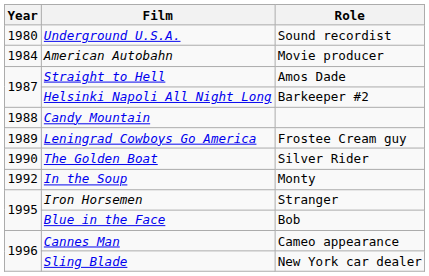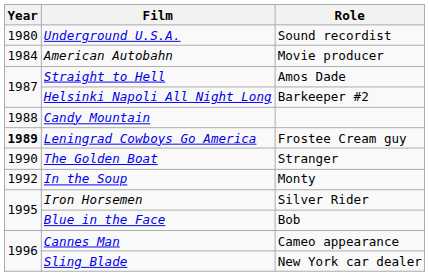 <table class="wikitable">
 <tr>
 <th>Year</th>
 <th>Film</th>
 <th>Role</th>
 </tr>
 <tr>
 <td>1980</td>
 <td><em><a href='#'>Underground U.S.A.</a></em></td>
 <td>Sound recordist</td>
 </tr>
 <tr>
 <td>1984</td>
 <td><em>American Autobahn</em></td>
 <td>Movie producer</td>
 </tr>
 <tr>
 <td rowspan=2>1987</td>
 <td><em><a href='#'>Straight to Hell</a></em></td>
 <td>Amos Dade</td>
 </tr>
 <tr>
 <td><em><a href='#'>Helsinki Napoli All Night Long</a></em></td>
 <td>Barkeeper #2</td>
 </tr>
 <tr>
 <td>1988</td>
 <td><em><a href='#'>Candy Mountain</a></em></td>
 <td></td>
 </tr>
 <tr>
-<td>1989</td>
+<td><strong>1989</strong></td>
 <td><em><a href='#'>Leningrad Cowboys Go America</a></em></td>
 <td>Frostee Cream guy</td>
 </tr>
 <tr>
 <td>1990</td>
 <td><em><a href='#'>The Golden Boat</a></em></td>
-<td>Silver Rider</td>
+<td>Stranger</td>
 </tr>
 <tr>
 <td>1992</td>
 <td><em><a href='#'>In the Soup</a></em></td>
 <td>Monty</td>
 </tr>
 <tr>
 <td rowspan=2>1995</td>
 <td><em>Iron Horsemen</em></td>
-<td>Stranger</td>
+<td>Silver Rider</td>
 </tr>
 <tr>
 <td><em><a href='#'>Blue in the Face</a></em></td>
 <td>Bob</td>
 </tr>
 <tr>
 <td rowspan=2>1996</td>
 <td><em><a href='#'>Cannes Man</a></em></td>
 <td>Cameo appearance</td>
 </tr>
 <tr>
 <td><em><a href='#'>Sling Blade</a></em></td>
 <td>New York car dealer</td>
 </tr>
 </table>
